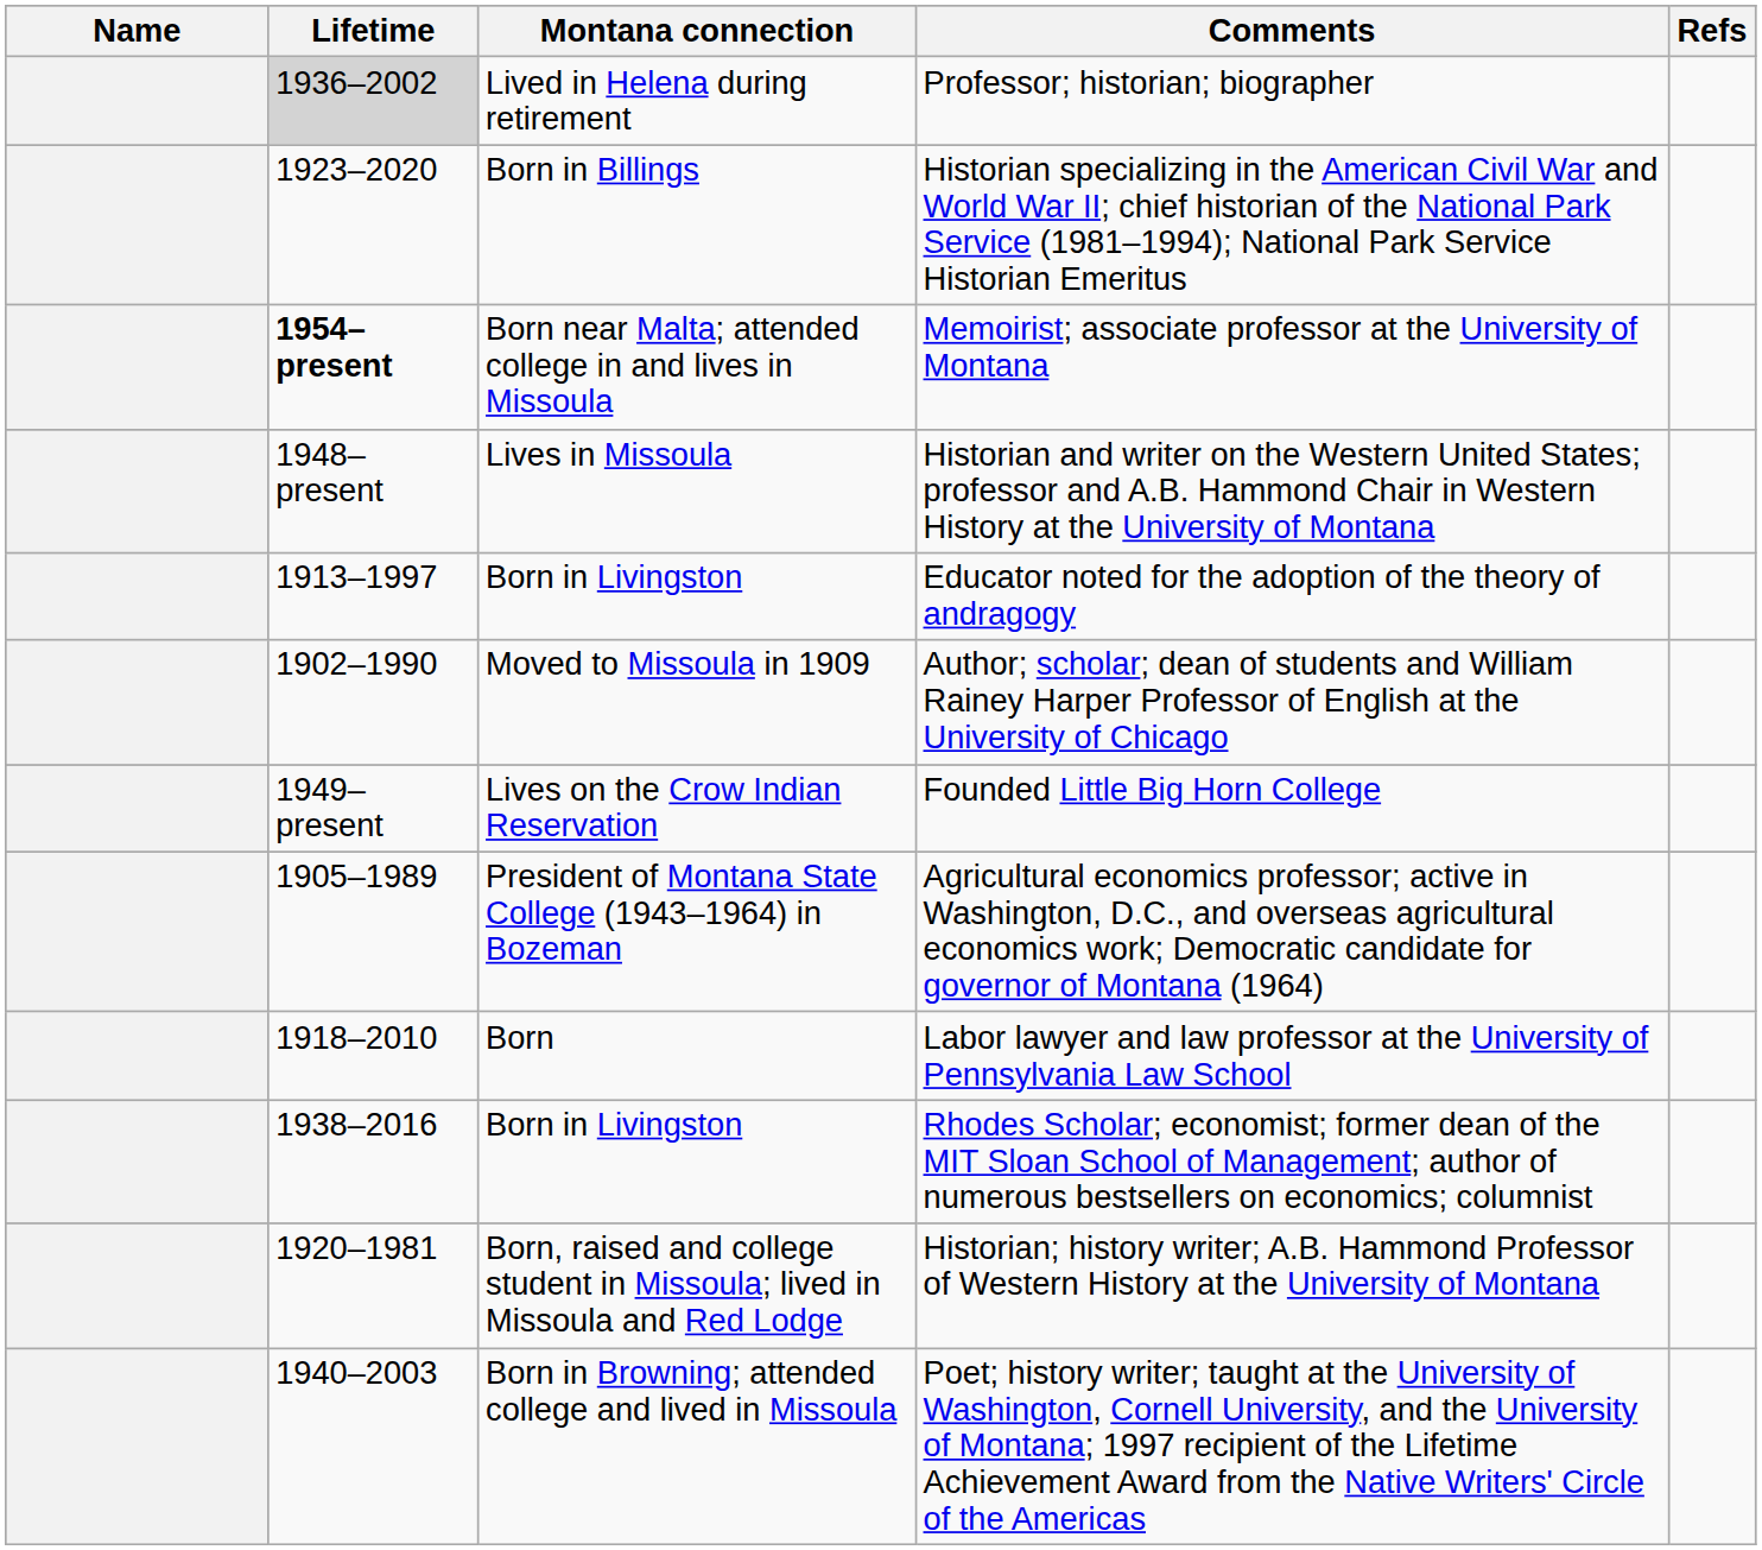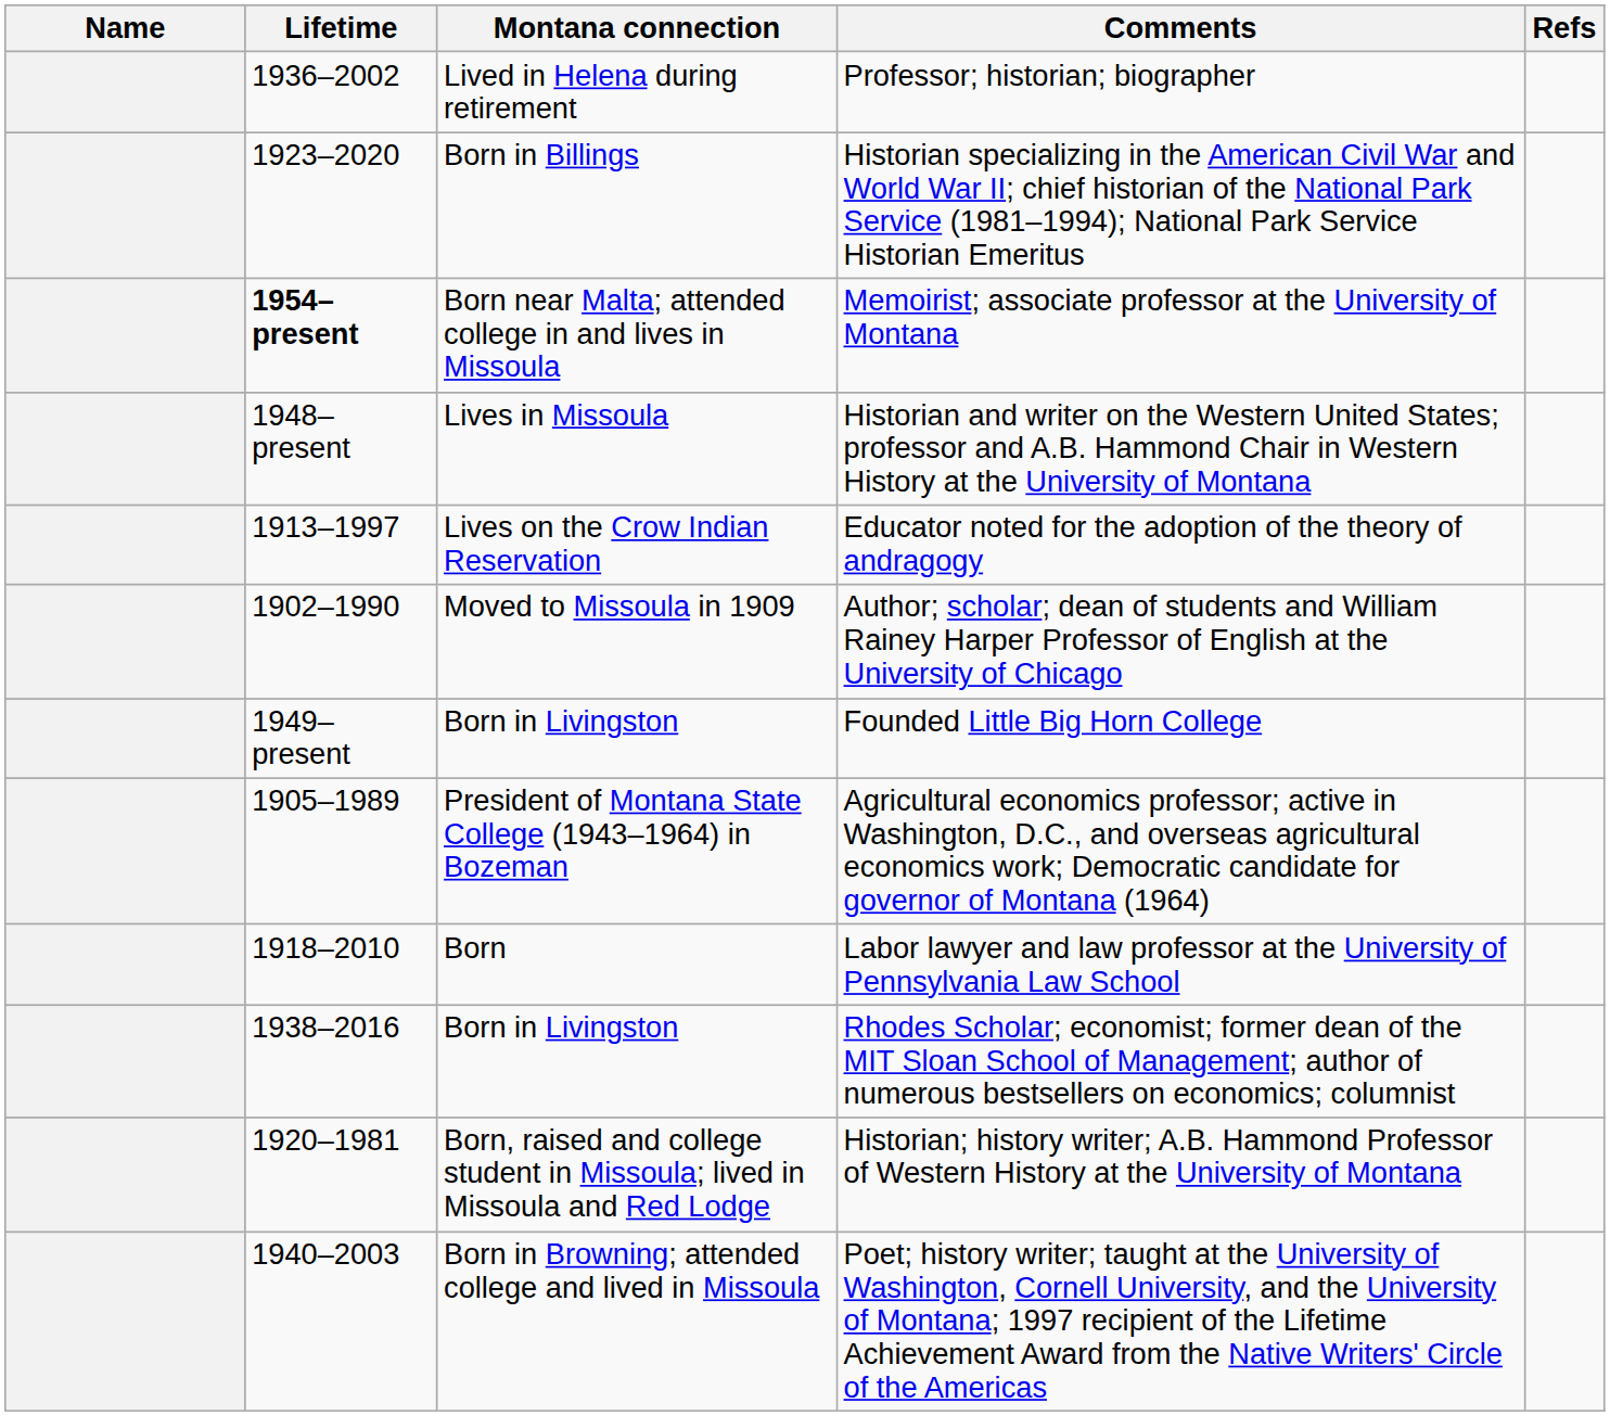 <table class="sortable wikitable plainrowheaders">
 <tr>
 <th style="width:15%;" scope="col">Name</th>
 <th style="width:12%;" scope="col">Lifetime</th>
 <th class="unsortable" style="width:25%;" scope="col">Montana connection</th>
 <th class="unsortable" style="width:43%;" scope="col">Comments</th>
 <th class="unsortable" style="width:5%;" scope="col">Refs</th>
 </tr>
 <tr valign="top">
 <th scope="row"></th>
-<td style="background: lightgrey;">1936–2002</td>
+<td>1936–2002</td>
 <td>Lived in <a href='#'>Helena</a> during retirement</td>
 <td>Professor; historian; biographer</td>
 <td style="text-align:center;"></td>
 </tr>
 <tr valign="top">
 <th scope="row"></th>
 <td>1923–2020</td>
 <td>Born in <a href='#'>Billings</a></td>
 <td>Historian specializing in the <a href='#'>American Civil War</a> and <a href='#'>World War II</a>; chief historian of the <a href='#'>National Park Service</a> (1981–1994); National Park Service Historian Emeritus</td>
 <td style="text-align:center;"></td>
 </tr>
 <tr valign="top">
 <th scope="row"></th>
 <td><strong>1954–present</strong></td>
 <td>Born near <a href='#'>Malta</a>; attended college in and lives in <a href='#'>Missoula</a></td>
 <td><a href='#'>Memoirist</a>; associate professor at the <a href='#'>University of Montana</a></td>
 <td style="text-align:center;"></td>
 </tr>
 <tr valign="top">
 <th scope="row"></th>
 <td>1948–present</td>
 <td>Lives in <a href='#'>Missoula</a></td>
 <td>Historian and writer on the Western United States; professor and A.B. Hammond Chair in Western History at the <a href='#'>University of Montana</a></td>
 <td style="text-align:center;"></td>
 </tr>
 <tr valign="top">
 <th scope="row"></th>
 <td>1913–1997</td>
-<td>Born in <a href='#'>Livingston</a></td>
+<td>Lives on the <a href='#'>Crow Indian Reservation</a></td>
 <td>Educator noted for the adoption of the theory of <a href='#'>andragogy</a></td>
 <td style="text-align:center;"></td>
 </tr>
 <tr valign="top">
 <th scope="row"></th>
 <td>1902–1990</td>
 <td>Moved to <a href='#'>Missoula</a> in 1909</td>
 <td>Author; <a href='#'>scholar</a>; dean of students and William Rainey Harper Professor of English at the <a href='#'>University of Chicago</a></td>
 <td style="text-align:center;"></td>
 </tr>
 <tr valign="top">
 <th scope="row"></th>
 <td>1949–present</td>
-<td>Lives on the <a href='#'>Crow Indian Reservation</a></td>
+<td>Born in <a href='#'>Livingston</a></td>
 <td>Founded <a href='#'>Little Big Horn College</a></td>
 <td style="text-align:center;"></td>
 </tr>
 <tr valign="top">
 <th scope="row"></th>
 <td>1905–1989</td>
 <td>President of <a href='#'>Montana State College</a> (1943–1964) in <a href='#'>Bozeman</a></td>
 <td>Agricultural economics professor; active in Washington, D.C., and overseas agricultural economics work; Democratic candidate for <a href='#'>governor of Montana</a> (1964)</td>
 <td style="text-align:center;"></td>
 </tr>
 <tr valign="top">
 <th scope="row"></th>
 <td>1918–2010</td>
 <td>Born</td>
 <td>Labor lawyer and law professor at the <a href='#'>University of Pennsylvania Law School</a></td>
 <td style="text-align:center;"></td>
 </tr>
 <tr valign="top">
 <th scope="row"></th>
 <td>1938–2016</td>
 <td>Born in <a href='#'>Livingston</a></td>
 <td><a href='#'>Rhodes Scholar</a>; economist; former dean of the <a href='#'>MIT Sloan School of Management</a>; author of numerous bestsellers on economics; columnist</td>
 <td style="text-align:center;"></td>
 </tr>
 <tr valign="top">
 <th scope="row"></th>
 <td>1920–1981</td>
 <td>Born, raised and college student in <a href='#'>Missoula</a>; lived in Missoula and <a href='#'>Red Lodge</a></td>
 <td>Historian; history writer; A.B. Hammond Professor of Western History at the <a href='#'>University of Montana</a></td>
 <td style="text-align:center;"></td>
 </tr>
 <tr valign="top">
 <th scope="row"></th>
 <td>1940–2003</td>
 <td>Born in <a href='#'>Browning</a>; attended college and lived in <a href='#'>Missoula</a></td>
 <td>Poet; history writer; taught at the <a href='#'>University of Washington</a>, <a href='#'>Cornell University</a>, and the <a href='#'>University of Montana</a>; 1997 recipient of the Lifetime Achievement Award from the <a href='#'>Native Writers' Circle of the Americas</a></td>
 <td style="text-align:center;"></td>
 </tr>
 </table>
